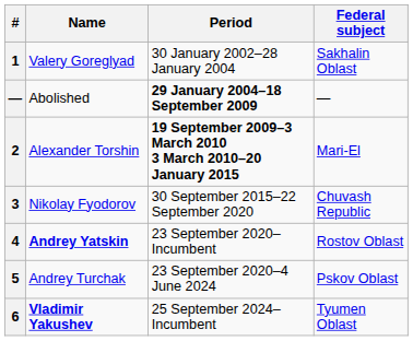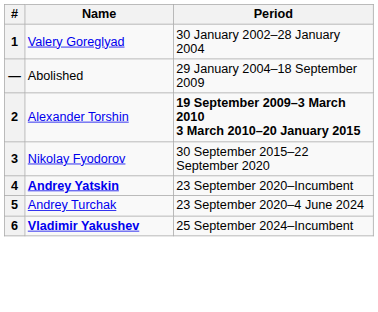 <table class="wikitable" width=75%>
 <tr>
 <th align="center" width="1%">#<br></th>
 <th align="center" width="26%">Name</th>
 <th align="center" width="35%">Period</th>
-<th align="center" width="20%"><a href='#'>Federal subject</a></th>
 </tr>
 <tr>
 <th>1</th>
 <td><a href='#'>Valery Goreglyad</a></td>
 <td>30 January 2002–28 January 2004</td>
-<td><a href='#'>Sakhalin Oblast</a></td>
 </tr>
 <tr>
 <th>—</th>
 <td>Abolished</td>
-<td><strong>29 January 2004–18 September 2009</strong></td>
-<td>—</td>
+<td>29 January 2004–18 September 2009</td>
 </tr>
 <tr>
 <th>2</th>
 <td><a href='#'>Alexander Torshin</a></td>
 <td><strong>19 September 2009–3 March 2010<br>3 March 2010–20 January 2015</strong></td>
-<td><a href='#'>Mari-El</a></td>
 </tr>
 <tr>
 <th>3</th>
 <td><a href='#'>Nikolay Fyodorov</a></td>
 <td>30 September 2015–22 September 2020</td>
-<td><a href='#'>Chuvash Republic</a></td>
 </tr>
 <tr>
 <th>4</th>
 <td><strong><a href='#'>Andrey Yatskin</a></strong></td>
 <td>23 September 2020–Incumbent</td>
-<td><a href='#'>Rostov Oblast</a></td>
 </tr>
 <tr>
 <th>5</th>
 <td><a href='#'>Andrey Turchak</a></td>
 <td>23 September 2020–4 June 2024</td>
-<td><a href='#'>Pskov Oblast</a></td>
 </tr>
 <tr>
 <th>6</th>
 <td><strong><a href='#'>Vladimir Yakushev</a></strong></td>
 <td>25 September 2024–Incumbent</td>
-<td><a href='#'>Tyumen Oblast</a></td>
 </tr>
 </table>
